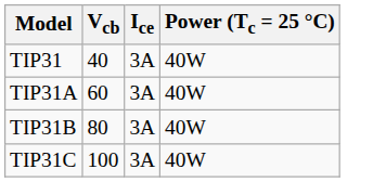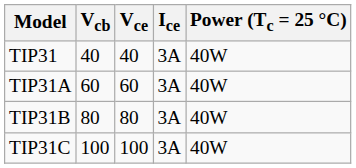 <table class="wikitable">
 <tr>
 <th>Model</th>
 <th>V<sub>cb</sub></th>
+<th>V<sub>ce</sub></th>
 <th>I<sub>ce</sub></th>
 <th>Power (T<sub>c</sub> = 25 °C)</th>
 </tr>
 <tr>
 <td>TIP31</td>
+<td>40</td>
 <td>40</td>
 <td>3A</td>
 <td>40W</td>
 </tr>
 <tr>
 <td>TIP31A</td>
 <td>60</td>
+<td>60</td>
 <td>3A</td>
 <td>40W</td>
 </tr>
 <tr>
 <td>TIP31B</td>
+<td>80</td>
 <td>80</td>
 <td>3A</td>
 <td>40W</td>
 </tr>
 <tr>
 <td>TIP31C</td>
 <td>100</td>
+<td>100</td>
 <td>3A</td>
 <td>40W</td>
 </tr>
 </table>
